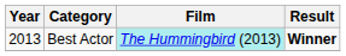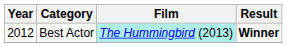 <table class="wikitable">
 <tr>
 <th>Year</th>
 <th>Category</th>
 <th>Film</th>
 <th>Result</th>
 </tr>
 <tr>
-<td>2013</td>
+<td>2012</td>
 <td>Best Actor</td>
 <td style="background: paleturquoise;"><em><a href='#'>The Hummingbird</a></em> (2013) </td>
 <td><strong>Winner</strong></td>
 </tr>
 <tr>
 </tr>
 </table>
